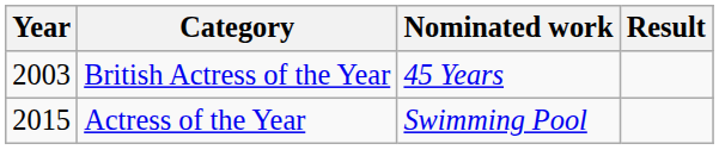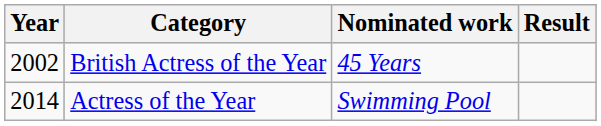 <table class="wikitable sortable">
 <tr>
 <th>Year</th>
 <th>Category</th>
 <th>Nominated work</th>
 <th>Result</th>
 </tr>
 <tr>
-<td>2003</td>
+<td>2002</td>
 <td><a href='#'>British Actress of the Year</a></td>
 <td><em><a href='#'>45 Years</a></em></td>
 <td></td>
 </tr>
 <tr>
-<td>2015</td>
+<td>2014</td>
 <td><a href='#'>Actress of the Year</a></td>
 <td><em><a href='#'>Swimming Pool</a></em></td>
 <td></td>
 </tr>
 </table>
